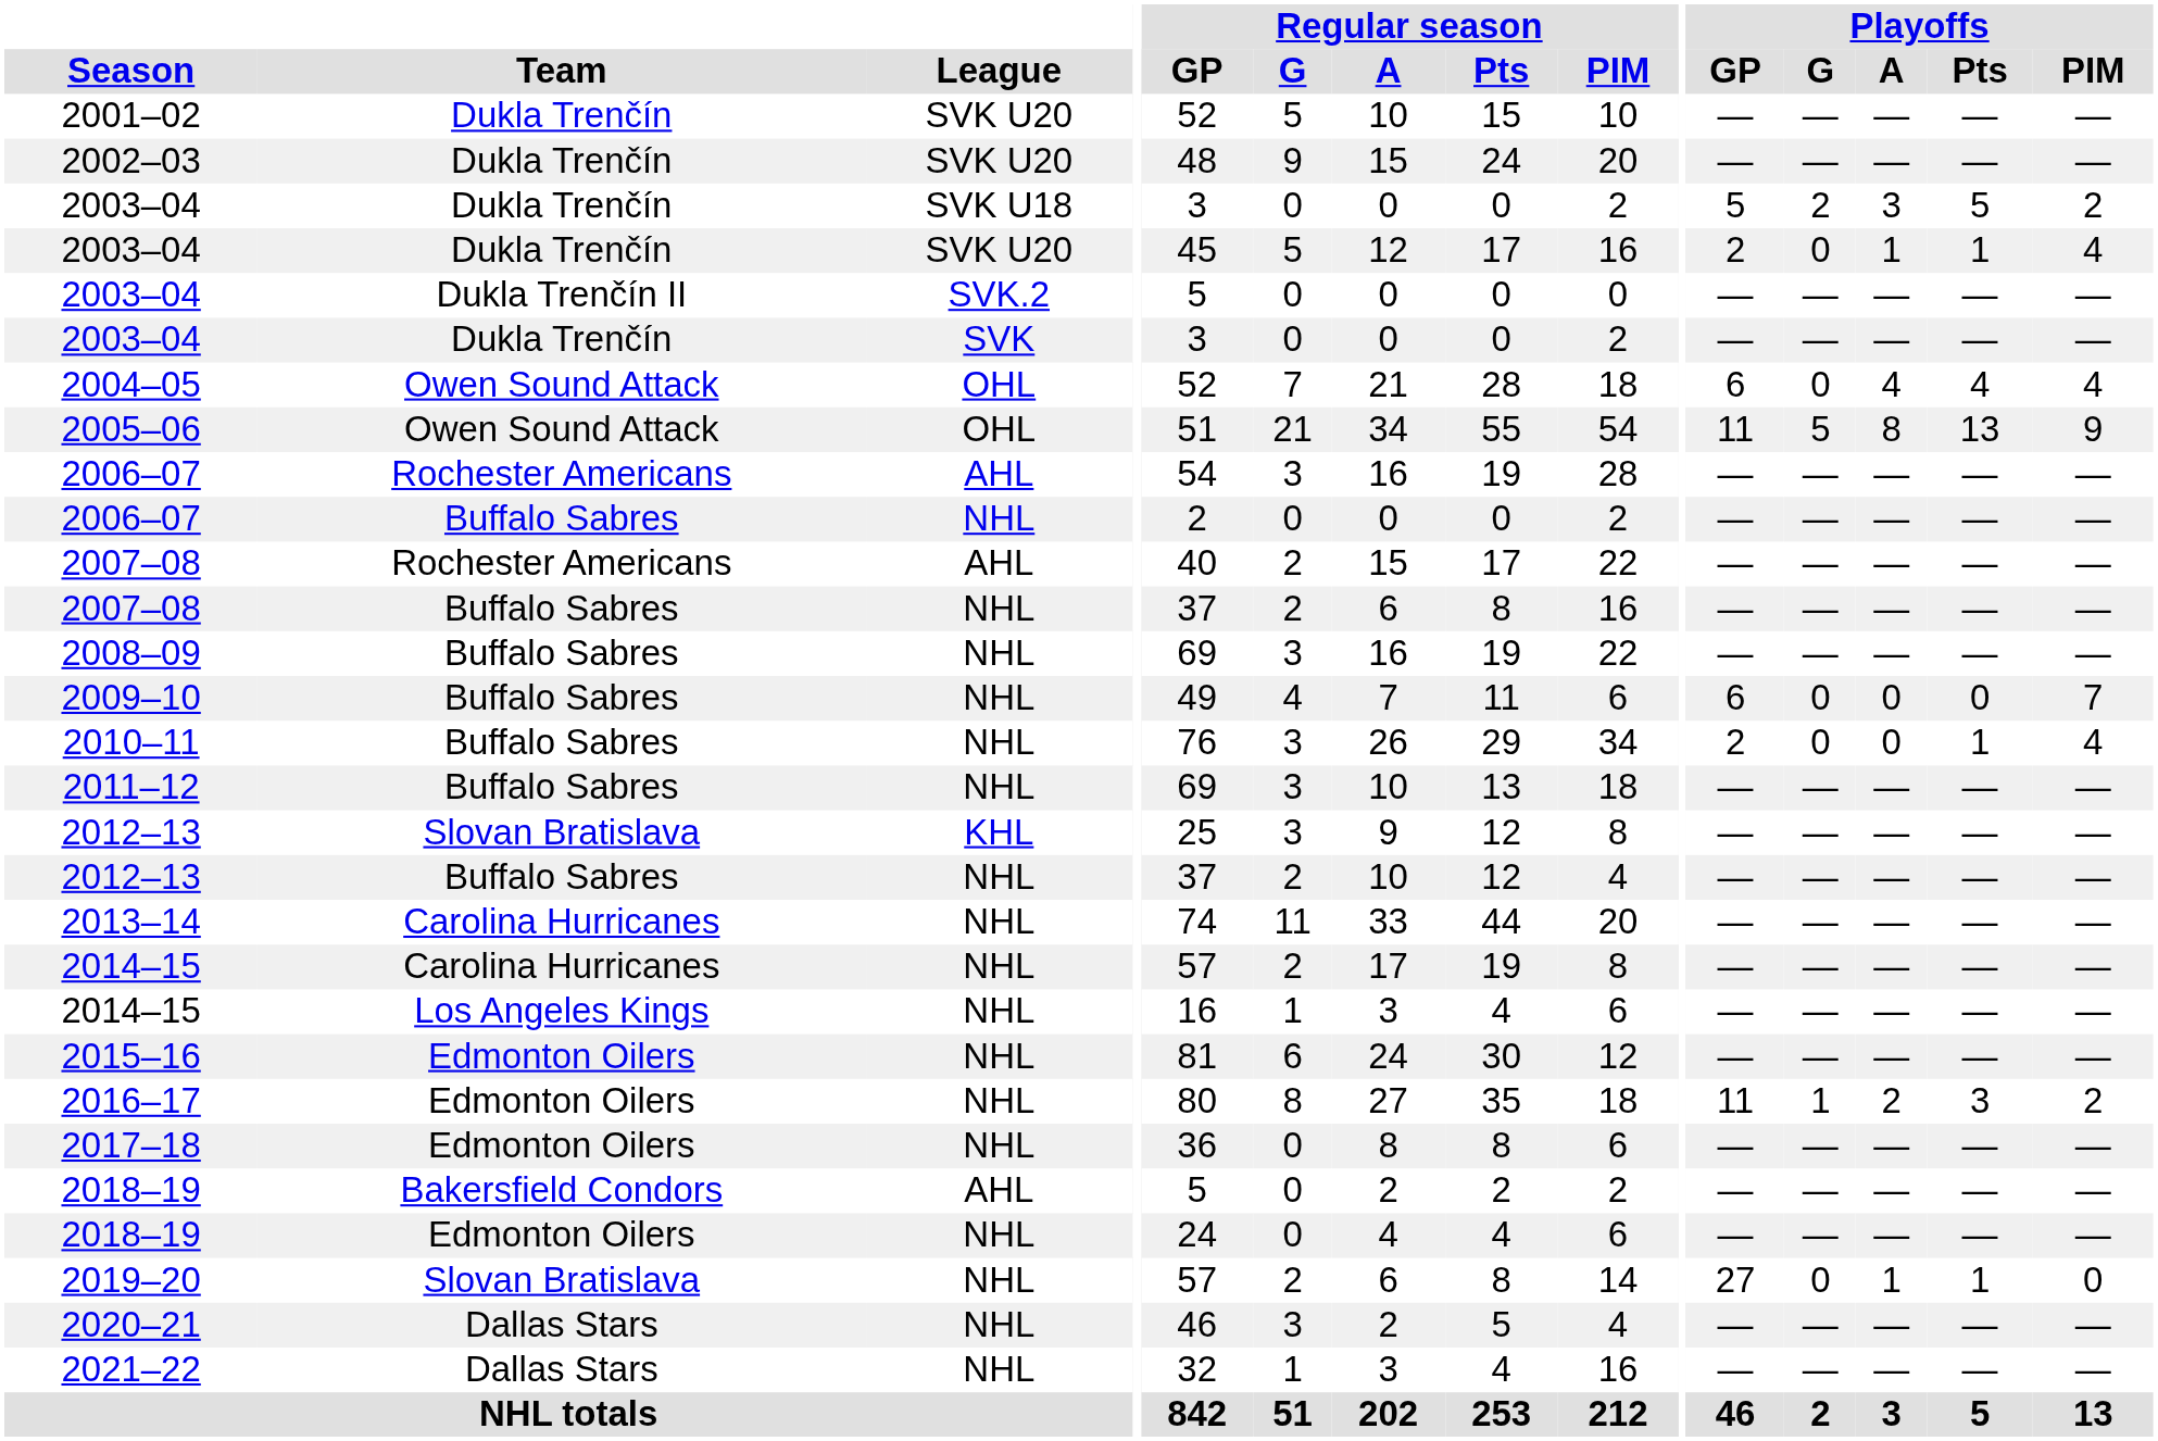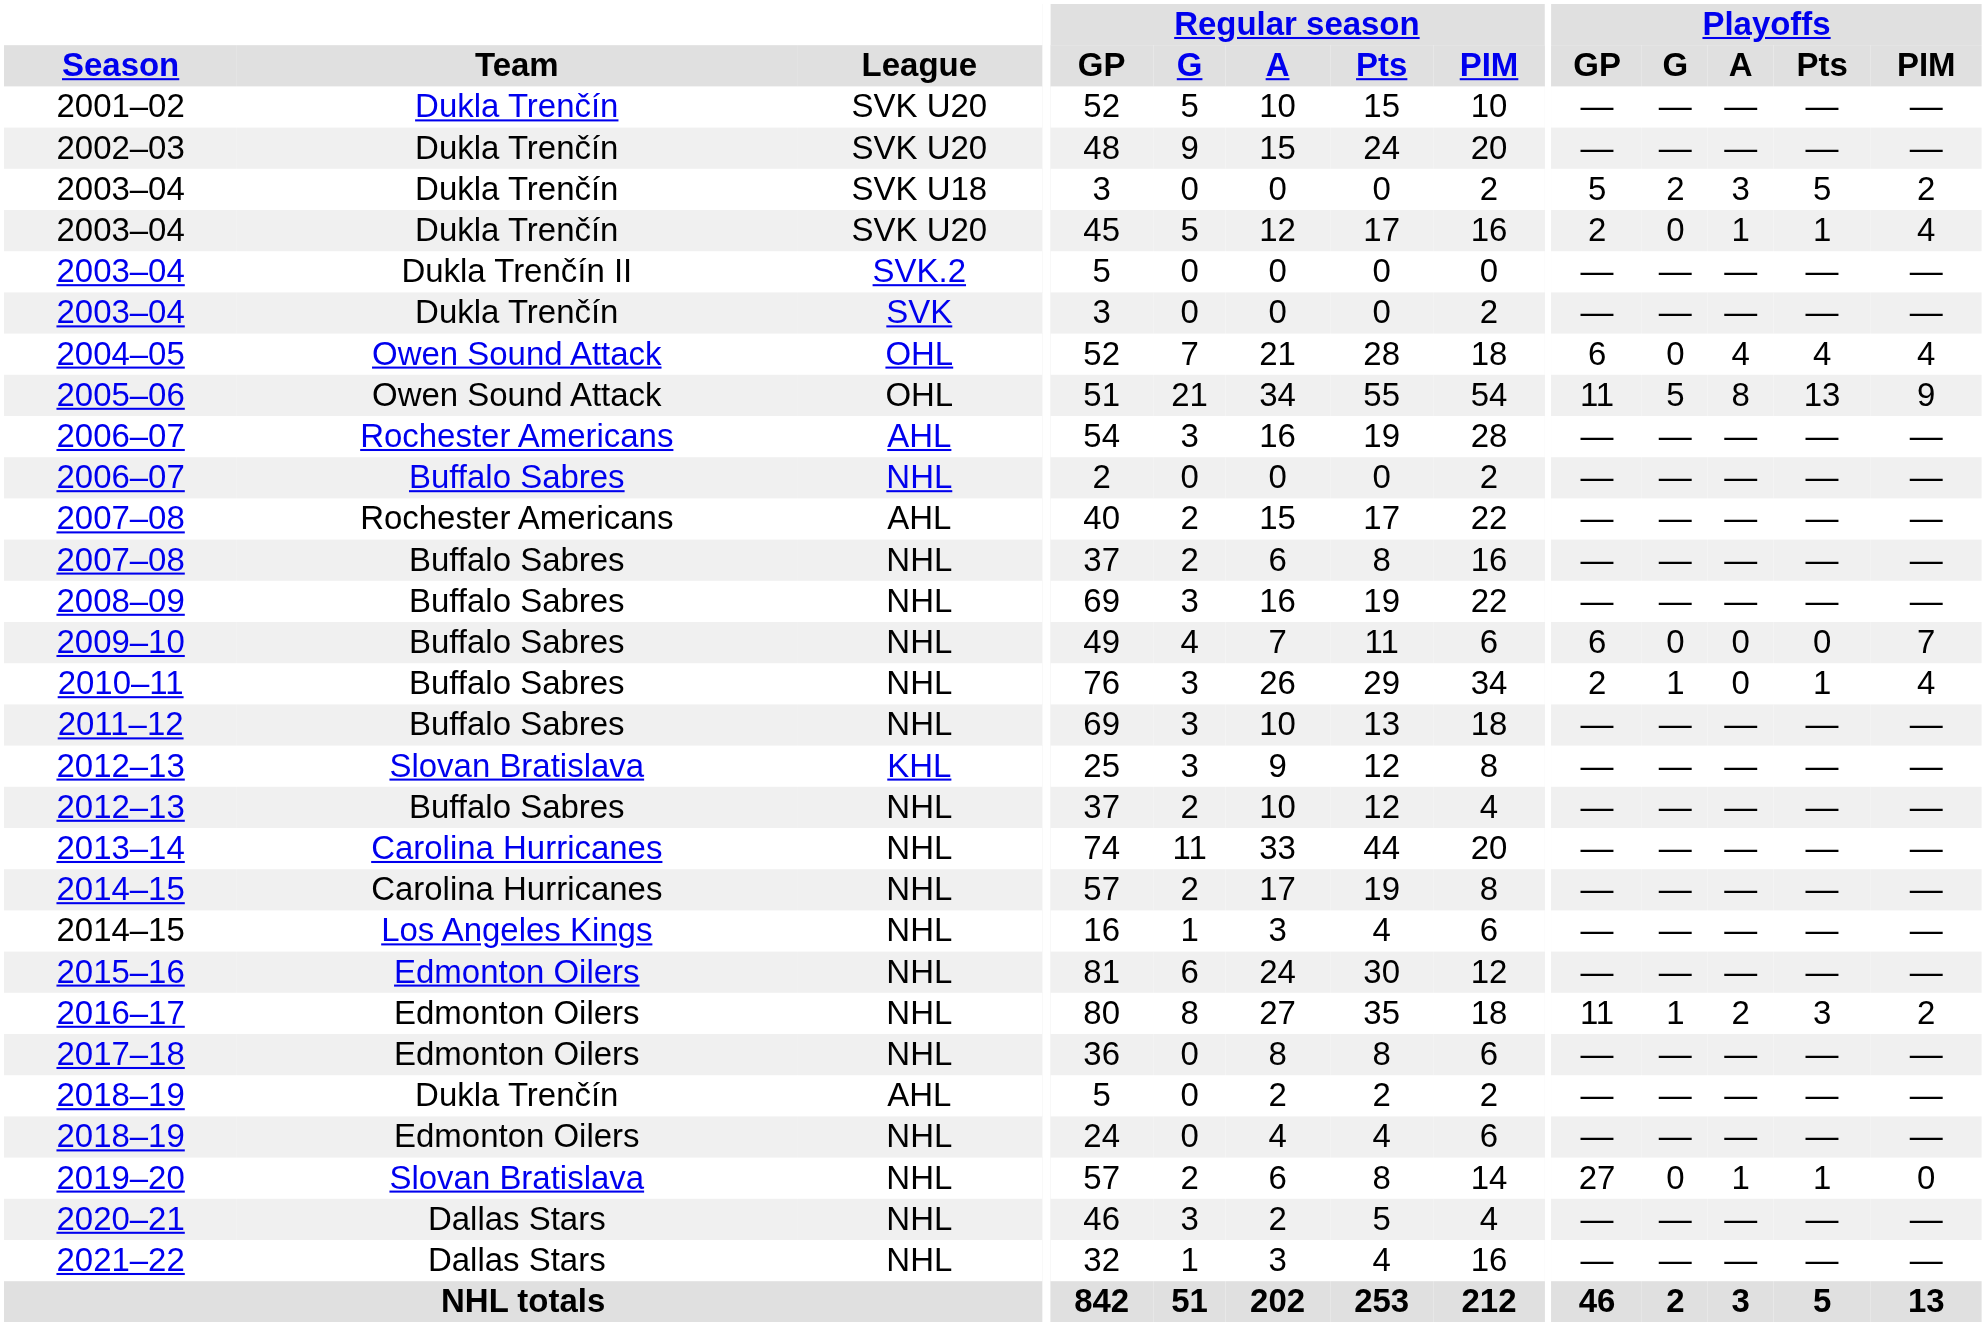 <table border="0" cellpadding="1" cellspacing="0" style="text-align:center; width:60em">
 <tr bgcolor="#e0e0e0">
 <th colspan="3"  bgcolor="#ffffff"></th>
 <th rowspan="99" bgcolor="#ffffff"></th>
 <th colspan="5"><a href='#'>Regular season</a></th>
 <th rowspan="99" bgcolor="#ffffff"></th>
 <th colspan="5"><a href='#'>Playoffs</a></th>
 </tr>
 <tr bgcolor="#e0e0e0">
 <th><a href='#'>Season</a></th>
 <th>Team</th>
 <th>League</th>
 <th>GP</th>
 <th><a href='#'>G</a></th>
 <th><a href='#'>A</a></th>
 <th><a href='#'>Pts</a></th>
 <th><a href='#'>PIM</a></th>
 <th>GP</th>
 <th>G</th>
 <th>A</th>
 <th>Pts</th>
 <th>PIM</th>
 </tr>
 <tr>
 <td>2001–02</td>
 <td><a href='#'>Dukla Trenčín</a></td>
 <td>SVK U20</td>
 <td>52</td>
 <td>5</td>
 <td>10</td>
 <td>15</td>
 <td>10</td>
 <td>—</td>
 <td>—</td>
 <td>—</td>
 <td>—</td>
 <td>—</td>
 </tr>
 <tr style="background:#f0f0f0;">
 <td>2002–03</td>
 <td>Dukla Trenčín</td>
 <td>SVK U20</td>
 <td>48</td>
 <td>9</td>
 <td>15</td>
 <td>24</td>
 <td>20</td>
 <td>—</td>
 <td>—</td>
 <td>—</td>
 <td>—</td>
 <td>—</td>
 </tr>
 <tr>
 <td>2003–04</td>
 <td>Dukla Trenčín</td>
 <td>SVK U18</td>
 <td>3</td>
 <td>0</td>
 <td>0</td>
 <td>0</td>
 <td>2</td>
 <td>5</td>
 <td>2</td>
 <td>3</td>
 <td>5</td>
 <td>2</td>
 </tr>
 <tr style="background:#f0f0f0;">
 <td>2003–04</td>
 <td>Dukla Trenčín</td>
 <td>SVK U20</td>
 <td>45</td>
 <td>5</td>
 <td>12</td>
 <td>17</td>
 <td>16</td>
 <td>2</td>
 <td>0</td>
 <td>1</td>
 <td>1</td>
 <td>4</td>
 </tr>
 <tr>
 <td><a href='#'>2003–04</a></td>
 <td>Dukla Trenčín II</td>
 <td><a href='#'>SVK.2</a></td>
 <td>5</td>
 <td>0</td>
 <td>0</td>
 <td>0</td>
 <td>0</td>
 <td>—</td>
 <td>—</td>
 <td>—</td>
 <td>—</td>
 <td>—</td>
 </tr>
 <tr style="background:#f0f0f0;">
 <td><a href='#'>2003–04</a></td>
 <td>Dukla Trenčín</td>
 <td><a href='#'>SVK</a></td>
 <td>3</td>
 <td>0</td>
 <td>0</td>
 <td>0</td>
 <td>2</td>
 <td>—</td>
 <td>—</td>
 <td>—</td>
 <td>—</td>
 <td>—</td>
 </tr>
 <tr>
 <td><a href='#'>2004–05</a></td>
 <td><a href='#'>Owen Sound Attack</a></td>
 <td><a href='#'>OHL</a></td>
 <td>52</td>
 <td>7</td>
 <td>21</td>
 <td>28</td>
 <td>18</td>
 <td>6</td>
 <td>0</td>
 <td>4</td>
 <td>4</td>
 <td>4</td>
 </tr>
 <tr style="background:#f0f0f0;">
 <td><a href='#'>2005–06</a></td>
 <td>Owen Sound Attack</td>
 <td>OHL</td>
 <td>51</td>
 <td>21</td>
 <td>34</td>
 <td>55</td>
 <td>54</td>
 <td>11</td>
 <td>5</td>
 <td>8</td>
 <td>13</td>
 <td>9</td>
 </tr>
 <tr>
 <td><a href='#'>2006–07</a></td>
 <td><a href='#'>Rochester Americans</a></td>
 <td><a href='#'>AHL</a></td>
 <td>54</td>
 <td>3</td>
 <td>16</td>
 <td>19</td>
 <td>28</td>
 <td>—</td>
 <td>—</td>
 <td>—</td>
 <td>—</td>
 <td>—</td>
 </tr>
 <tr style="background:#f0f0f0;">
 <td><a href='#'>2006–07</a></td>
 <td><a href='#'>Buffalo Sabres</a></td>
 <td><a href='#'>NHL</a></td>
 <td>2</td>
 <td>0</td>
 <td>0</td>
 <td>0</td>
 <td>2</td>
 <td>—</td>
 <td>—</td>
 <td>—</td>
 <td>—</td>
 <td>—</td>
 </tr>
 <tr>
 <td><a href='#'>2007–08</a></td>
 <td>Rochester Americans</td>
 <td>AHL</td>
 <td>40</td>
 <td>2</td>
 <td>15</td>
 <td>17</td>
 <td>22</td>
 <td>—</td>
 <td>—</td>
 <td>—</td>
 <td>—</td>
 <td>—</td>
 </tr>
 <tr style="background:#f0f0f0;">
 <td><a href='#'>2007–08</a></td>
 <td>Buffalo Sabres</td>
 <td>NHL</td>
 <td>37</td>
 <td>2</td>
 <td>6</td>
 <td>8</td>
 <td>16</td>
 <td>—</td>
 <td>—</td>
 <td>—</td>
 <td>—</td>
 <td>—</td>
 </tr>
 <tr>
 <td><a href='#'>2008–09</a></td>
 <td>Buffalo Sabres</td>
 <td>NHL</td>
 <td>69</td>
 <td>3</td>
 <td>16</td>
 <td>19</td>
 <td>22</td>
 <td>—</td>
 <td>—</td>
 <td>—</td>
 <td>—</td>
 <td>—</td>
 </tr>
 <tr style="background:#f0f0f0;">
 <td><a href='#'>2009–10</a></td>
 <td>Buffalo Sabres</td>
 <td>NHL</td>
 <td>49</td>
 <td>4</td>
 <td>7</td>
 <td>11</td>
 <td>6</td>
 <td>6</td>
 <td>0</td>
 <td>0</td>
 <td>0</td>
 <td>7</td>
 </tr>
 <tr>
 <td><a href='#'>2010–11</a></td>
 <td>Buffalo Sabres</td>
 <td>NHL</td>
 <td>76</td>
 <td>3</td>
 <td>26</td>
 <td>29</td>
 <td>34</td>
 <td>2</td>
-<td>0</td>
+<td>1</td>
 <td>0</td>
 <td>1</td>
 <td>4</td>
 </tr>
 <tr style="background:#f0f0f0;">
 <td><a href='#'>2011–12</a></td>
 <td>Buffalo Sabres</td>
 <td>NHL</td>
 <td>69</td>
 <td>3</td>
 <td>10</td>
 <td>13</td>
 <td>18</td>
 <td>—</td>
 <td>—</td>
 <td>—</td>
 <td>—</td>
 <td>—</td>
 </tr>
 <tr>
 <td><a href='#'>2012–13</a></td>
 <td><a href='#'>Slovan Bratislava</a></td>
 <td><a href='#'>KHL</a></td>
 <td>25</td>
 <td>3</td>
 <td>9</td>
 <td>12</td>
 <td>8</td>
 <td>—</td>
 <td>—</td>
 <td>—</td>
 <td>—</td>
 <td>—</td>
 </tr>
 <tr style="background:#f0f0f0;">
 <td><a href='#'>2012–13</a></td>
 <td>Buffalo Sabres</td>
 <td>NHL</td>
 <td>37</td>
 <td>2</td>
 <td>10</td>
 <td>12</td>
 <td>4</td>
 <td>—</td>
 <td>—</td>
 <td>—</td>
 <td>—</td>
 <td>—</td>
 </tr>
 <tr>
 <td><a href='#'>2013–14</a></td>
 <td><a href='#'>Carolina Hurricanes</a></td>
 <td>NHL</td>
 <td>74</td>
 <td>11</td>
 <td>33</td>
 <td>44</td>
 <td>20</td>
 <td>—</td>
 <td>—</td>
 <td>—</td>
 <td>—</td>
 <td>—</td>
 </tr>
 <tr style="background:#f0f0f0;">
 <td><a href='#'>2014–15</a></td>
 <td>Carolina Hurricanes</td>
 <td>NHL</td>
 <td>57</td>
 <td>2</td>
 <td>17</td>
 <td>19</td>
 <td>8</td>
 <td>—</td>
 <td>—</td>
 <td>—</td>
 <td>—</td>
 <td>—</td>
 </tr>
 <tr>
 <td>2014–15</td>
 <td><a href='#'>Los Angeles Kings</a></td>
 <td>NHL</td>
 <td>16</td>
 <td>1</td>
 <td>3</td>
 <td>4</td>
 <td>6</td>
 <td>—</td>
 <td>—</td>
 <td>—</td>
 <td>—</td>
 <td>—</td>
 </tr>
 <tr style="background:#f0f0f0;">
 <td><a href='#'>2015–16</a></td>
 <td><a href='#'>Edmonton Oilers</a></td>
 <td>NHL</td>
 <td>81</td>
 <td>6</td>
 <td>24</td>
 <td>30</td>
 <td>12</td>
 <td>—</td>
 <td>—</td>
 <td>—</td>
 <td>—</td>
 <td>—</td>
 </tr>
 <tr>
 <td><a href='#'>2016–17</a></td>
 <td>Edmonton Oilers</td>
 <td>NHL</td>
 <td>80</td>
 <td>8</td>
 <td>27</td>
 <td>35</td>
 <td>18</td>
 <td>11</td>
 <td>1</td>
 <td>2</td>
 <td>3</td>
 <td>2</td>
 </tr>
 <tr style="background:#f0f0f0;">
 <td><a href='#'>2017–18</a></td>
 <td>Edmonton Oilers</td>
 <td>NHL</td>
 <td>36</td>
 <td>0</td>
 <td>8</td>
 <td>8</td>
 <td>6</td>
 <td>—</td>
 <td>—</td>
 <td>—</td>
 <td>—</td>
 <td>—</td>
 </tr>
 <tr>
 <td><a href='#'>2018–19</a></td>
-<td><a href='#'>Bakersfield Condors</a></td>
+<td>Dukla Trenčín</td>
 <td>AHL</td>
 <td>5</td>
 <td>0</td>
 <td>2</td>
 <td>2</td>
 <td>2</td>
 <td>—</td>
 <td>—</td>
 <td>—</td>
 <td>—</td>
 <td>—</td>
 </tr>
 <tr style="background:#f0f0f0;">
 <td><a href='#'>2018–19</a></td>
 <td>Edmonton Oilers</td>
 <td>NHL</td>
 <td>24</td>
 <td>0</td>
 <td>4</td>
 <td>4</td>
 <td>6</td>
 <td>—</td>
 <td>—</td>
 <td>—</td>
 <td>—</td>
 <td>—</td>
 </tr>
 <tr>
 <td><a href='#'>2019–20</a></td>
 <td><a href='#'>Slovan Bratislava</a></td>
 <td>NHL</td>
 <td>57</td>
 <td>2</td>
 <td>6</td>
 <td>8</td>
 <td>14</td>
 <td>27</td>
 <td>0</td>
 <td>1</td>
 <td>1</td>
 <td>0</td>
 </tr>
 <tr style="background:#f0f0f0;">
 <td><a href='#'>2020–21</a></td>
 <td>Dallas Stars</td>
 <td>NHL</td>
 <td>46</td>
 <td>3</td>
 <td>2</td>
 <td>5</td>
 <td>4</td>
 <td>—</td>
 <td>—</td>
 <td>—</td>
 <td>—</td>
 <td>—</td>
 </tr>
 <tr>
 <td><a href='#'>2021–22</a></td>
 <td>Dallas Stars</td>
 <td>NHL</td>
 <td>32</td>
 <td>1</td>
 <td>3</td>
 <td>4</td>
 <td>16</td>
 <td>—</td>
 <td>—</td>
 <td>—</td>
 <td>—</td>
 <td>—</td>
 </tr>
 <tr style="background:#e0e0e0;">
 <th colspan="3">NHL totals</th>
 <th>842</th>
 <th>51</th>
 <th>202</th>
 <th>253</th>
 <th>212</th>
 <th>46</th>
 <th>2</th>
 <th>3</th>
 <th>5</th>
 <th>13</th>
 </tr>
 </table>
